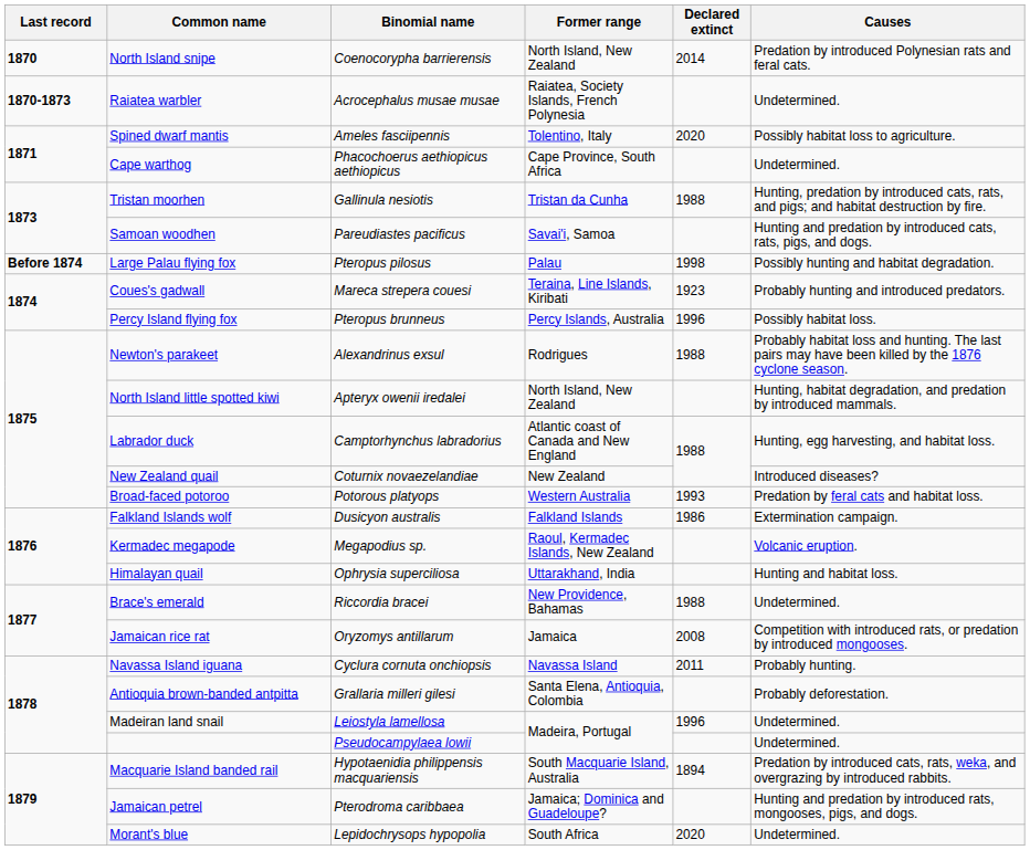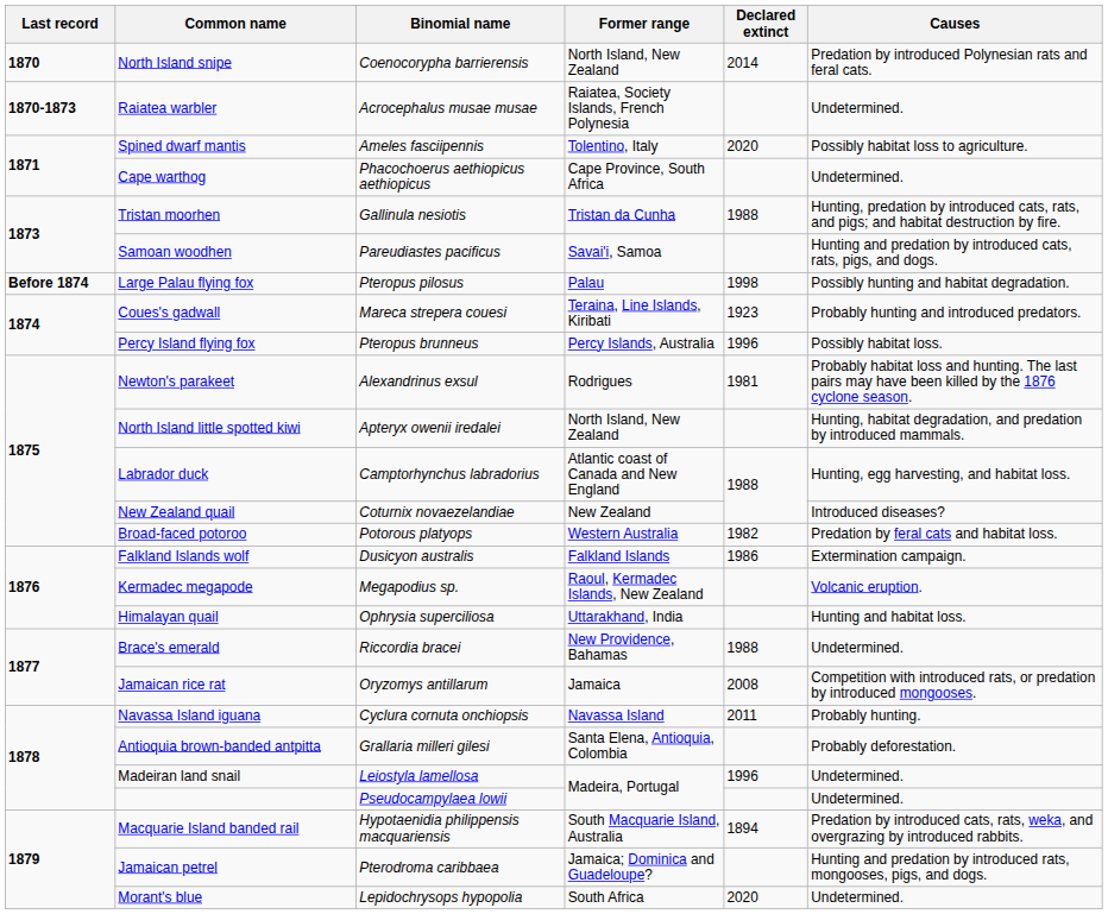 <table class="wikitable sortable">
 <tr>
 <th style="width:10%;">Last record</th>
 <th style="width:22%;">Common name</th>
 <th style="width:19%;">Binomial name</th>
 <th>Former range</th>
 <th>Declared extinct</th>
 <th>Causes</th>
 </tr>
 <tr>
 <td><strong>1870</strong></td>
 <td><a href='#'>North Island snipe</a></td>
 <td><em>Coenocorypha barrierensis</em></td>
 <td>North Island, New Zealand</td>
 <td>2014 </td>
 <td>Predation by introduced Polynesian rats and feral cats.</td>
 </tr>
 <tr>
 <td><strong>1870-1873</strong></td>
 <td><a href='#'>Raiatea warbler</a></td>
 <td><em>Acrocephalus musae musae</em></td>
 <td>Raiatea, Society Islands, French Polynesia</td>
 <td></td>
 <td>Undetermined.</td>
 </tr>
 <tr>
 <td rowspan="2"><strong>1871</strong></td>
 <td><a href='#'>Spined dwarf mantis</a></td>
 <td><em>Ameles fasciipennis</em></td>
 <td><a href='#'>Tolentino</a>, Italy</td>
 <td>2020 </td>
 <td>Possibly habitat loss to agriculture.</td>
 </tr>
 <tr>
 <td><a href='#'>Cape warthog</a></td>
 <td><em>Phacochoerus aethiopicus aethiopicus</em></td>
 <td>Cape Province, South Africa</td>
 <td></td>
 <td>Undetermined.</td>
 </tr>
 <tr>
 <td rowspan="2"><strong>1873</strong></td>
 <td><a href='#'>Tristan moorhen</a></td>
 <td><em>Gallinula nesiotis</em></td>
 <td><a href='#'>Tristan da Cunha</a></td>
 <td>1988 </td>
 <td>Hunting, predation by introduced cats, rats, and pigs; and habitat destruction by fire.</td>
 </tr>
 <tr>
 <td><a href='#'>Samoan woodhen</a></td>
 <td><em>Pareudiastes pacificus</em></td>
 <td><a href='#'>Savai'i</a>, Samoa</td>
 <td></td>
 <td>Hunting and predation by introduced cats, rats, pigs, and dogs.</td>
 </tr>
 <tr>
 <td><strong>Before 1874</strong></td>
 <td><a href='#'>Large Palau flying fox</a></td>
 <td><em>Pteropus pilosus</em></td>
 <td><a href='#'>Palau</a></td>
 <td>1998 </td>
 <td>Possibly hunting and habitat degradation.</td>
 </tr>
 <tr>
 <td rowspan="2"><strong>1874</strong></td>
 <td><a href='#'>Coues's gadwall</a></td>
 <td><em>Mareca strepera couesi</em></td>
 <td><a href='#'>Teraina</a>, <a href='#'>Line Islands</a>, Kiribati</td>
 <td>1923</td>
 <td>Probably hunting and introduced predators.</td>
 </tr>
 <tr>
 <td><a href='#'>Percy Island flying fox</a></td>
 <td><em>Pteropus brunneus</em></td>
 <td><a href='#'>Percy Islands</a>, Australia</td>
 <td>1996 </td>
 <td>Possibly habitat loss.</td>
 </tr>
 <tr>
 <td rowspan="5"><strong>1875</strong></td>
 <td><a href='#'>Newton's parakeet</a></td>
 <td><em>Alexandrinus exsul</em></td>
 <td>Rodrigues</td>
-<td>1988 </td>
+<td>1981 </td>
 <td>Probably habitat loss and hunting. The last pairs may have been killed by the <a href='#'>1876 cyclone season</a>.</td>
 </tr>
 <tr>
 <td><a href='#'>North Island little spotted kiwi</a></td>
 <td><em>Apteryx owenii iredalei</em></td>
 <td>North Island, New Zealand</td>
 <td></td>
 <td>Hunting, habitat degradation, and predation by introduced mammals.</td>
 </tr>
 <tr>
 <td><a href='#'>Labrador duck</a></td>
 <td><em>Camptorhynchus labradorius</em></td>
 <td>Atlantic coast of Canada and New England</td>
 <td rowspan="2">1988 </td>
 <td>Hunting, egg harvesting, and habitat loss.</td>
 </tr>
 <tr>
 <td><a href='#'>New Zealand quail</a></td>
 <td><em>Coturnix novaezelandiae</em></td>
 <td>New Zealand</td>
 <td>Introduced diseases?</td>
 </tr>
 <tr>
 <td><a href='#'>Broad-faced potoroo</a></td>
 <td><em>Potorous platyops</em></td>
 <td><a href='#'>Western Australia</a></td>
-<td>1993 </td>
+<td>1982 </td>
 <td>Predation by <a href='#'>feral cats</a> and habitat loss.</td>
 </tr>
 <tr>
 <td rowspan="3"><strong>1876</strong></td>
 <td><a href='#'>Falkland Islands wolf</a></td>
 <td><em>Dusicyon australis</em></td>
 <td><a href='#'>Falkland Islands</a></td>
 <td>1986 </td>
 <td>Extermination campaign.</td>
 </tr>
 <tr>
 <td><a href='#'>Kermadec megapode</a></td>
 <td><em>Megapodius sp.</em></td>
 <td><a href='#'>Raoul</a>, <a href='#'>Kermadec Islands</a>, New Zealand</td>
 <td></td>
 <td><a href='#'>Volcanic eruption</a>.</td>
 </tr>
 <tr>
 <td><a href='#'>Himalayan quail</a></td>
 <td><em>Ophrysia superciliosa</em></td>
 <td><a href='#'>Uttarakhand</a>, India</td>
 <td></td>
 <td>Hunting and habitat loss.</td>
 </tr>
 <tr>
 <td rowspan="2"><strong>1877</strong></td>
 <td><a href='#'>Brace's emerald</a></td>
 <td><em>Riccordia bracei</em></td>
 <td><a href='#'>New Providence</a>, Bahamas</td>
 <td>1988 </td>
 <td>Undetermined.</td>
 </tr>
 <tr>
 <td><a href='#'>Jamaican rice rat</a></td>
 <td><em>Oryzomys antillarum</em></td>
 <td>Jamaica</td>
 <td>2008 </td>
 <td>Competition with introduced rats, or predation by introduced <a href='#'>mongooses</a>.</td>
 </tr>
 <tr>
 <td rowspan="4"><strong>1878</strong></td>
 <td><a href='#'>Navassa Island iguana</a></td>
 <td><em>Cyclura cornuta onchiopsis</em></td>
 <td><a href='#'>Navassa Island</a></td>
 <td>2011 </td>
 <td>Probably hunting.</td>
 </tr>
 <tr>
 <td><a href='#'>Antioquia brown-banded antpitta</a></td>
 <td><em>Grallaria milleri gilesi</em></td>
 <td>Santa Elena, <a href='#'>Antioquia</a>, Colombia</td>
 <td></td>
 <td>Probably deforestation.</td>
 </tr>
 <tr>
 <td>Madeiran land snail</td>
 <td><em><a href='#'>Leiostyla lamellosa</a></em></td>
 <td rowspan="2">Madeira, Portugal</td>
 <td>1996 </td>
 <td>Undetermined.</td>
 </tr>
 <tr>
 <td></td>
 <td><em><a href='#'>Pseudocampylaea lowii</a></em></td>
 <td></td>
 <td>Undetermined.</td>
 </tr>
 <tr>
 <td rowspan="3"><strong>1879</strong></td>
 <td><a href='#'>Macquarie Island banded rail</a></td>
 <td><em>Hypotaenidia philippensis macquariensis</em></td>
 <td>South <a href='#'>Macquarie Island</a>, Australia</td>
 <td>1894</td>
 <td>Predation by introduced cats, rats, <a href='#'>weka</a>, and overgrazing by introduced rabbits.</td>
 </tr>
 <tr>
 <td><a href='#'>Jamaican petrel</a></td>
 <td><em>Pterodroma caribbaea</em></td>
 <td>Jamaica; <a href='#'>Dominica</a> and <a href='#'>Guadeloupe</a>?</td>
 <td></td>
 <td>Hunting and predation by introduced rats, mongooses, pigs, and dogs.</td>
 </tr>
 <tr>
 <td><a href='#'>Morant's blue</a></td>
 <td><em>Lepidochrysops hypopolia</em></td>
 <td>South Africa</td>
 <td>2020 </td>
 <td>Undetermined.</td>
 </tr>
 </table>
